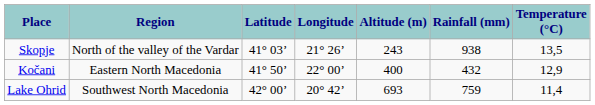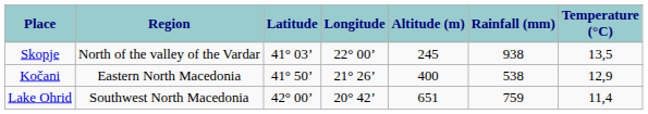 <table class="wikitable center">
 <tr>
 <th style="background:#9cc; color:navy; height:17px;">Place</th>
 <th style="background:#9cc; color:navy;">Region</th>
 <th style="background:#9cc; color:navy;">Latitude</th>
 <th style="background:#9cc; color:navy;">Longitude</th>
 <th style="background:#9cc; color:navy;">Altitude (m)</th>
 <th style="background:#9cc; color:navy;">Rainfall (mm)</th>
 <th style="background:#9cc; color:navy;">Temperature<br> (°C)</th>
 </tr>
 <tr style="text-align:center;">
 <td><a href='#'>Skopje</a></td>
 <td>North of the valley of the Vardar</td>
 <td>41° 03’</td>
-<td>21° 26’</td>
-<td>243</td>
+<td>22° 00’</td>
+<td>245</td>
 <td>938</td>
 <td>13,5</td>
 </tr>
 <tr style="text-align:center;">
 <td><a href='#'>Kočani</a></td>
 <td>Eastern North Macedonia</td>
 <td>41° 50’</td>
-<td>22° 00’</td>
+<td>21° 26’</td>
 <td>400</td>
-<td>432</td>
+<td>538</td>
 <td>12,9</td>
 </tr>
 <tr style="text-align:center;">
 <td><a href='#'>Lake Ohrid</a></td>
 <td>Southwest North Macedonia</td>
 <td>42° 00’</td>
 <td>20° 42’</td>
-<td>693</td>
+<td>651</td>
 <td>759</td>
 <td>11,4</td>
 </tr>
 </table>
